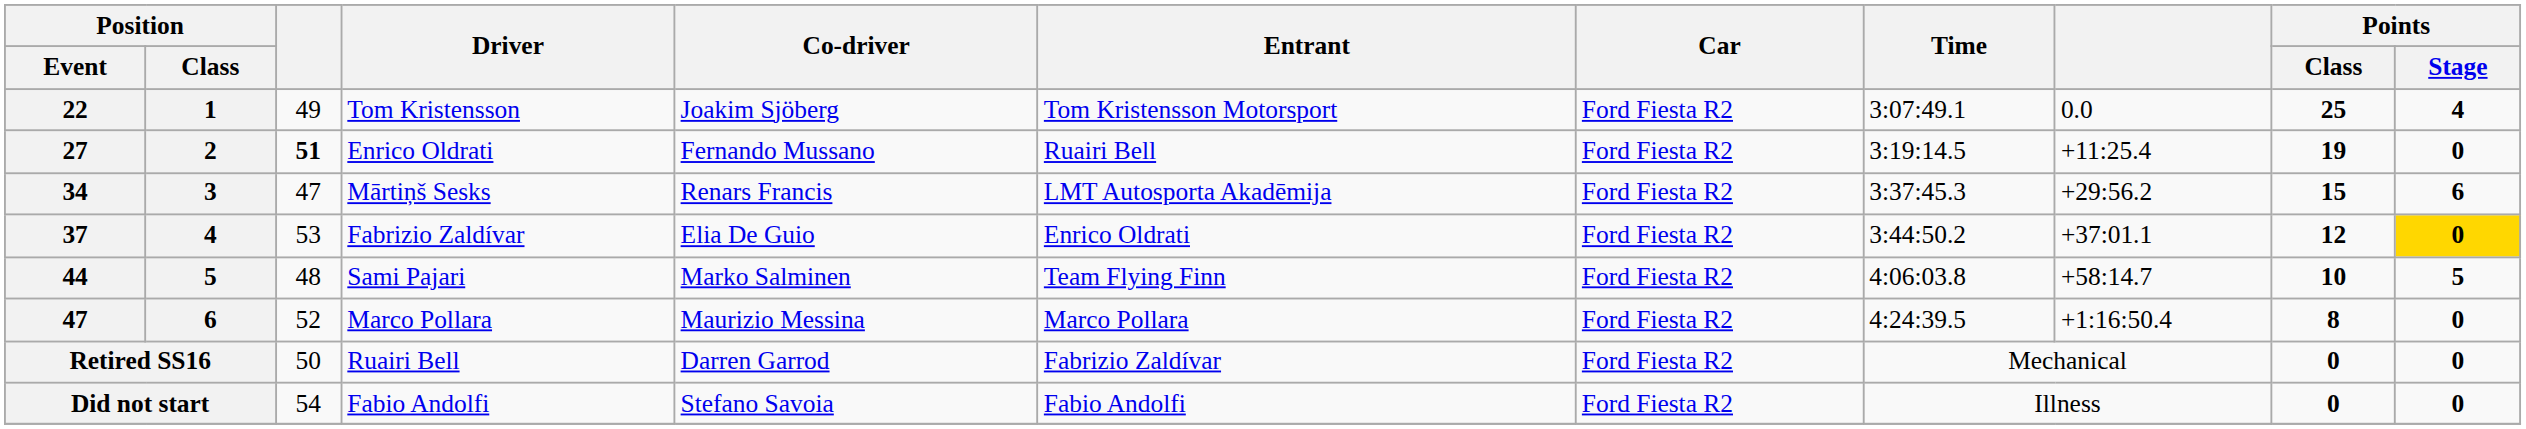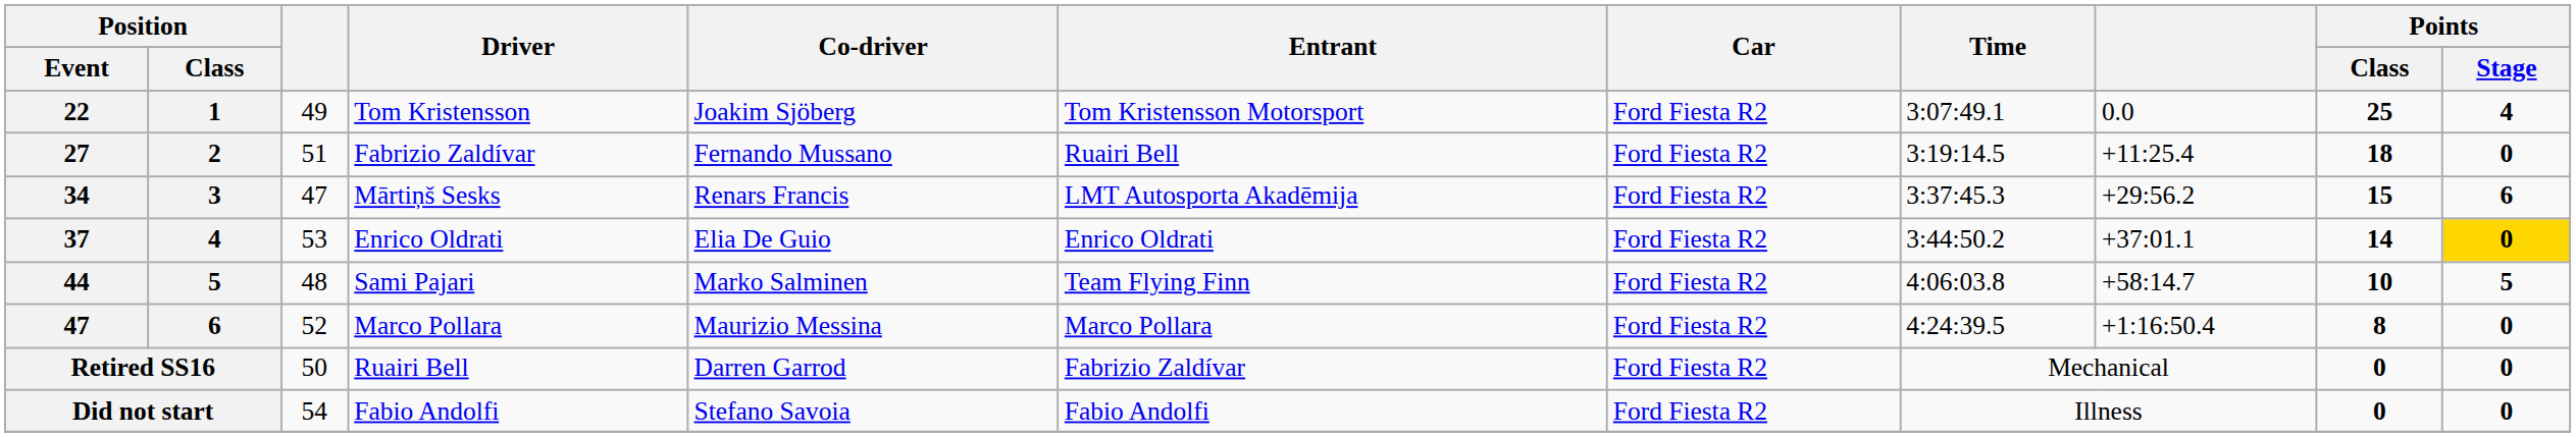 <table class="wikitable" width=85% style="font-size: 85%;">
 <tr>
 <th colspan="2">Position</th>
 <th rowspan="2"></th>
 <th rowspan="2">Driver</th>
 <th rowspan="2">Co-driver</th>
 <th rowspan="2">Entrant</th>
 <th rowspan="2">Car</th>
 <th rowspan="2">Time</th>
 <th rowspan="2"></th>
 <th colspan="2">Points</th>
 </tr>
 <tr>
 <th>Event</th>
 <th>Class</th>
 <th>Class</th>
 <th><a href='#'>Stage</a></th>
 </tr>
 <tr>
 <th>22</th>
 <th>1</th>
 <td align="center">49</td>
 <td><a href='#'>Tom Kristensson</a></td>
 <td><a href='#'>Joakim Sjöberg</a></td>
 <td><a href='#'>Tom Kristensson Motorsport</a></td>
 <td><a href='#'>Ford Fiesta R2</a></td>
 <td>3:07:49.1</td>
 <td>0.0</td>
 <td align="center"><strong>25</strong></td>
 <td align="center"><strong>4</strong></td>
 </tr>
 <tr>
 <th>27</th>
 <th>2</th>
-<td align="center"><strong>51</strong></td>
-<td><a href='#'>Enrico Oldrati</a></td>
+<td align="center">51</td>
+<td><a href='#'>Fabrizio Zaldívar</a></td>
 <td><a href='#'>Fernando Mussano</a></td>
 <td><a href='#'>Ruairi Bell</a></td>
 <td><a href='#'>Ford Fiesta R2</a></td>
 <td>3:19:14.5</td>
 <td>+11:25.4</td>
-<td align="center"><strong>19</strong></td>
+<td align="center"><strong>18</strong></td>
 <td align="center"><strong>0</strong></td>
 </tr>
 <tr>
 <th>34</th>
 <th>3</th>
 <td align="center">47</td>
 <td><a href='#'>Mārtiņš Sesks</a></td>
 <td><a href='#'>Renars Francis</a></td>
 <td><a href='#'>LMT Autosporta Akadēmija</a></td>
 <td><a href='#'>Ford Fiesta R2</a></td>
 <td>3:37:45.3</td>
 <td>+29:56.2</td>
 <td align="center"><strong>15</strong></td>
 <td align="center"><strong>6</strong></td>
 </tr>
 <tr>
 <th>37</th>
 <th>4</th>
 <td align="center">53</td>
-<td><a href='#'>Fabrizio Zaldívar</a></td>
+<td><a href='#'>Enrico Oldrati</a></td>
 <td><a href='#'>Elia De Guio</a></td>
 <td><a href='#'>Enrico Oldrati</a></td>
 <td><a href='#'>Ford Fiesta R2</a></td>
 <td>3:44:50.2</td>
 <td>+37:01.1</td>
-<td align="center"><strong>12</strong></td>
+<td align="center"><strong>14</strong></td>
 <td align="center" style="background: gold;"><strong>0</strong></td>
 </tr>
 <tr>
 <th>44</th>
 <th>5</th>
 <td align="center">48</td>
 <td><a href='#'>Sami Pajari</a></td>
 <td><a href='#'>Marko Salminen</a></td>
 <td><a href='#'>Team Flying Finn</a></td>
 <td><a href='#'>Ford Fiesta R2</a></td>
 <td>4:06:03.8</td>
 <td>+58:14.7</td>
 <td align="center"><strong>10</strong></td>
 <td align="center"><strong>5</strong></td>
 </tr>
 <tr>
 <th>47</th>
 <th>6</th>
 <td align="center">52</td>
 <td><a href='#'>Marco Pollara</a></td>
 <td><a href='#'>Maurizio Messina</a></td>
 <td><a href='#'>Marco Pollara</a></td>
 <td><a href='#'>Ford Fiesta R2</a></td>
 <td>4:24:39.5</td>
 <td>+1:16:50.4</td>
 <td align="center"><strong>8</strong></td>
 <td align="center"><strong>0</strong></td>
 </tr>
 <tr>
 <th colspan="2">Retired SS16</th>
 <td align="center">50</td>
 <td><a href='#'>Ruairi Bell</a></td>
 <td><a href='#'>Darren Garrod</a></td>
 <td><a href='#'>Fabrizio Zaldívar</a></td>
 <td><a href='#'>Ford Fiesta R2</a></td>
 <td align="center" colspan="2">Mechanical</td>
 <td align="center"><strong>0</strong></td>
 <td align="center"><strong>0</strong></td>
 </tr>
 <tr>
 <th colspan="2">Did not start</th>
 <td align="center">54</td>
 <td><a href='#'>Fabio Andolfi</a></td>
 <td><a href='#'>Stefano Savoia</a></td>
 <td><a href='#'>Fabio Andolfi</a></td>
 <td><a href='#'>Ford Fiesta R2</a></td>
 <td align="center" colspan="2">Illness</td>
 <td align="center"><strong>0</strong></td>
 <td align="center"><strong>0</strong></td>
 </tr>
 <tr>
 </tr>
 </table>
